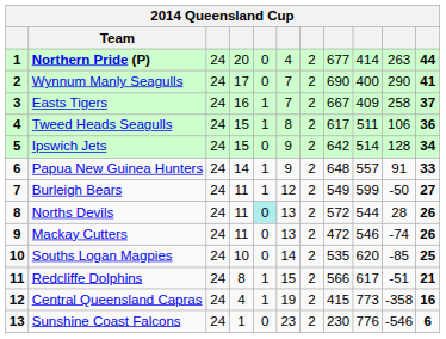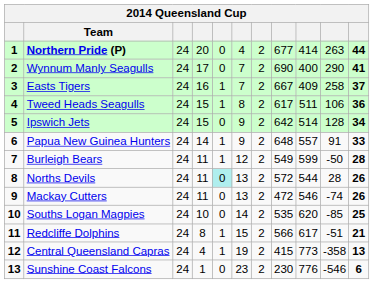 <table class="wikitable" style="text-align:center;">
 <tr>
 <th colspan="11">2014 Queensland Cup</th>
 </tr>
 <tr>
 <th width="20"></th>
 <th>Team</th>
 <th width="20"></th>
 <th width="20"></th>
 <th width="20"></th>
 <th width="20"></th>
 <th width="20"></th>
 <th width="25"></th>
 <th width="25"></th>
 <th width="30"></th>
 <th width="20"></th>
 </tr>
 <tr style="background: #ccffcc;">
 <td><strong>1</strong></td>
 <td style="text-align:left;"> <strong><a href='#'>Northern Pride</a> (P)</strong></td>
 <td>24</td>
 <td>20</td>
 <td>0</td>
 <td>4</td>
 <td>2</td>
 <td>677</td>
 <td>414</td>
 <td>263</td>
 <td><strong>44</strong></td>
 </tr>
 <tr style="background: #ccffcc;">
 <td><strong>2</strong></td>
 <td style="text-align:left;"> <a href='#'>Wynnum Manly Seagulls</a></td>
 <td>24</td>
 <td>17</td>
 <td>0</td>
 <td>7</td>
 <td>2</td>
 <td>690</td>
 <td>400</td>
 <td>290</td>
 <td><strong>41</strong></td>
 </tr>
 <tr style="background: #ccffcc;">
 <td><strong>3</strong></td>
 <td style="text-align:left;"> <a href='#'>Easts Tigers</a></td>
 <td>24</td>
 <td>16</td>
 <td>1</td>
 <td>7</td>
 <td>2</td>
 <td>667</td>
 <td>409</td>
 <td>258</td>
 <td><strong>37</strong></td>
 </tr>
 <tr style="background: #ccffcc;">
 <td><strong>4</strong></td>
 <td style="text-align:left;"> <a href='#'>Tweed Heads Seagulls</a></td>
 <td>24</td>
 <td>15</td>
 <td>1</td>
 <td>8</td>
 <td>2</td>
 <td>617</td>
 <td>511</td>
 <td>106</td>
 <td><strong>36</strong></td>
 </tr>
 <tr style="background: #ccffcc;">
 <td><strong>5</strong></td>
 <td style="text-align:left;"> <a href='#'>Ipswich Jets</a></td>
 <td>24</td>
 <td>15</td>
 <td>0</td>
 <td>9</td>
 <td>2</td>
 <td>642</td>
 <td>514</td>
 <td>128</td>
 <td><strong>34</strong></td>
 </tr>
 <tr>
 <td><strong>6</strong></td>
 <td style="text-align:left;"> <a href='#'>Papua New Guinea Hunters</a></td>
 <td>24</td>
 <td>14</td>
 <td>1</td>
 <td>9</td>
 <td>2</td>
 <td>648</td>
 <td>557</td>
 <td>91</td>
 <td><strong>33</strong></td>
 </tr>
 <tr>
 <td><strong>7</strong></td>
 <td style="text-align:left;"> <a href='#'>Burleigh Bears</a></td>
 <td>24</td>
 <td>11</td>
 <td>1</td>
 <td>12</td>
 <td>2</td>
 <td>549</td>
 <td>599</td>
 <td>-50</td>
-<td><strong>27</strong></td>
+<td><strong>28</strong></td>
 </tr>
 <tr>
 <td><strong>8</strong></td>
 <td style="text-align:left;"> <a href='#'>Norths Devils</a></td>
 <td>24</td>
 <td>11</td>
 <td style="background: paleturquoise;">0</td>
 <td>13</td>
 <td>2</td>
 <td>572</td>
 <td>544</td>
 <td>28</td>
 <td><strong>26</strong></td>
 </tr>
 <tr>
 <td><strong>9</strong></td>
 <td style="text-align:left;"> <a href='#'>Mackay Cutters</a></td>
 <td>24</td>
 <td>11</td>
 <td>0</td>
 <td>13</td>
 <td>2</td>
 <td>472</td>
 <td>546</td>
 <td>-74</td>
 <td><strong>26</strong></td>
 </tr>
 <tr>
 <td><strong>10</strong></td>
 <td style="text-align:left;"> <a href='#'>Souths Logan Magpies</a></td>
 <td>24</td>
 <td>10</td>
 <td>0</td>
 <td>14</td>
 <td>2</td>
 <td>535</td>
 <td>620</td>
 <td>-85</td>
 <td><strong>25</strong></td>
 </tr>
 <tr>
 <td><strong>11</strong></td>
 <td style="text-align:left;"> <a href='#'>Redcliffe Dolphins</a></td>
 <td>24</td>
 <td>8</td>
 <td>1</td>
 <td>15</td>
 <td>2</td>
 <td>566</td>
 <td>617</td>
 <td>-51</td>
 <td><strong>21</strong></td>
 </tr>
 <tr>
 <td><strong>12</strong></td>
 <td style="text-align:left;"> <a href='#'>Central Queensland Capras</a></td>
 <td>24</td>
 <td>4</td>
 <td>1</td>
 <td>19</td>
 <td>2</td>
 <td>415</td>
 <td>773</td>
 <td>-358</td>
-<td><strong>16</strong></td>
+<td><strong>13</strong></td>
 </tr>
 <tr>
 <td><strong>13</strong></td>
 <td style="text-align:left;"> <a href='#'>Sunshine Coast Falcons</a></td>
 <td>24</td>
 <td>1</td>
 <td>0</td>
 <td>23</td>
 <td>2</td>
 <td>230</td>
 <td>776</td>
 <td>-546</td>
 <td><strong>6</strong></td>
 </tr>
 </table>
